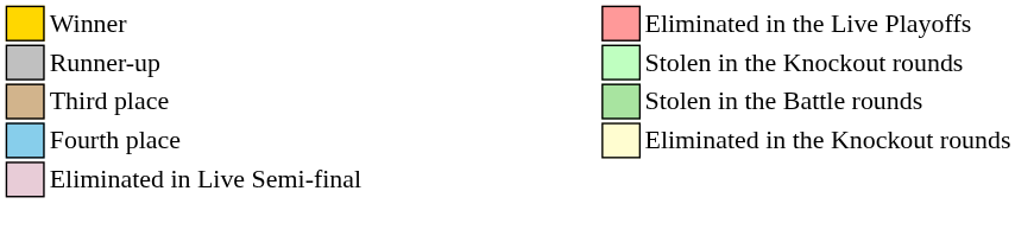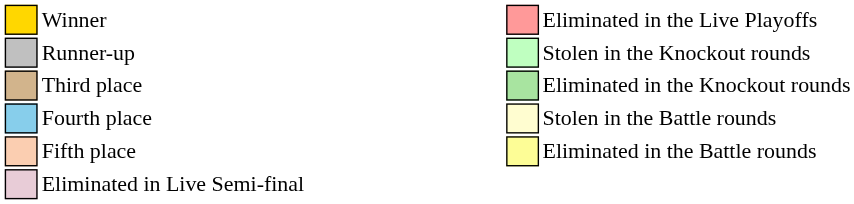 <table class="toccolours" style="font-size: 100%; white-space: nowrap">
 <tr>
 <td style="background: gold; border:1px solid black">     </td>
 <td>Winner</td>
 <td>     </td>
 <td>     </td>
 <td>     </td>
 <td>     </td>
 <td>     </td>
 <td>     </td>
 <td style="background:#FF9999; border:1px solid black">     </td>
 <td>Eliminated in the Live Playoffs</td>
 </tr>
 <tr>
 <td style="background: silver; border:1px solid black">     </td>
 <td>Runner-up</td>
 <td>     </td>
 <td>     </td>
 <td>     </td>
 <td>     </td>
 <td>     </td>
 <td>     </td>
 <td style="background:#BFFFC0; border:1px solid black">     </td>
 <td>Stolen in the Knockout rounds</td>
 </tr>
 <tr>
 <td style="background: tan; border:1px solid black">     </td>
 <td>Third place</td>
 <td>     </td>
 <td>     </td>
 <td>     </td>
 <td>     </td>
 <td>     </td>
 <td>     </td>
 <td style="background:#A8E4A0; border:1px solid black">     </td>
-<td>Stolen in the Battle rounds</td>
+<td>Eliminated in the Knockout rounds</td>
 </tr>
 <tr>
 <td style="background:skyblue; border:1px solid black">     </td>
 <td>Fourth place</td>
 <td>     </td>
 <td>     </td>
 <td>     </td>
 <td>     </td>
 <td>     </td>
 <td>     </td>
 <td style="background:#FFFDD0; border:1px solid black">     </td>
-<td>Eliminated in the Knockout rounds</td>
+<td>Stolen in the Battle rounds</td>
+</tr>
+<tr>
+<td style="background:#FBCEB1; border:1px solid black">     </td>
+<td>Fifth place</td>
+<td>     </td>
+<td>     </td>
+<td>     </td>
+<td>     </td>
+<td>     </td>
+<td>     </td>
+<td style="background:#FDFD96; border:1px solid black">     </td>
+<td>Eliminated in the Battle rounds</td>
 </tr>
 <tr>
 <td style="background:#E8CCD7; border:1px solid black">     </td>
 <td>Eliminated in Live Semi-final</td>
 <td colspan="8"></td>
 </tr>
 </table>
